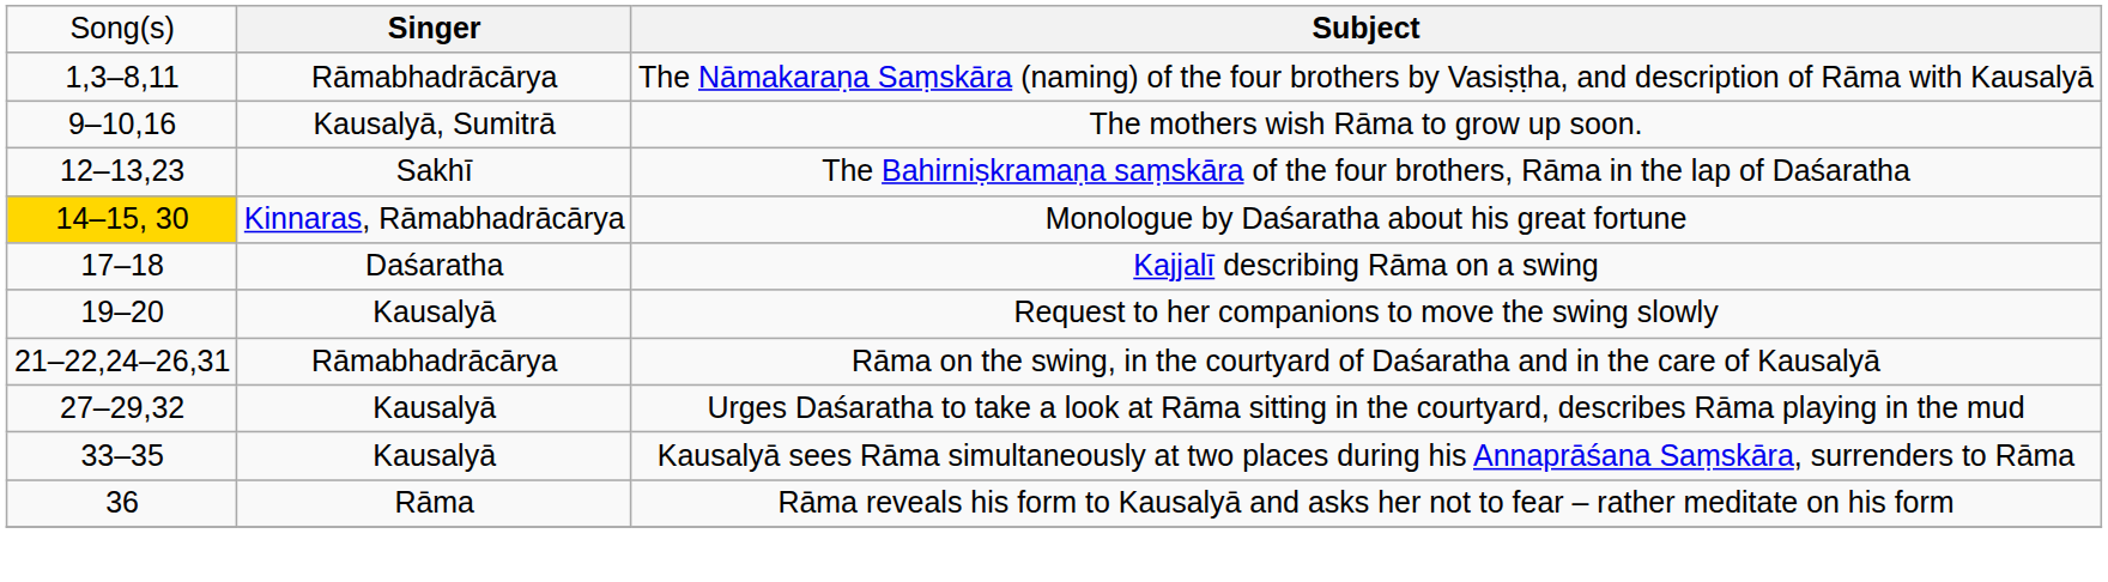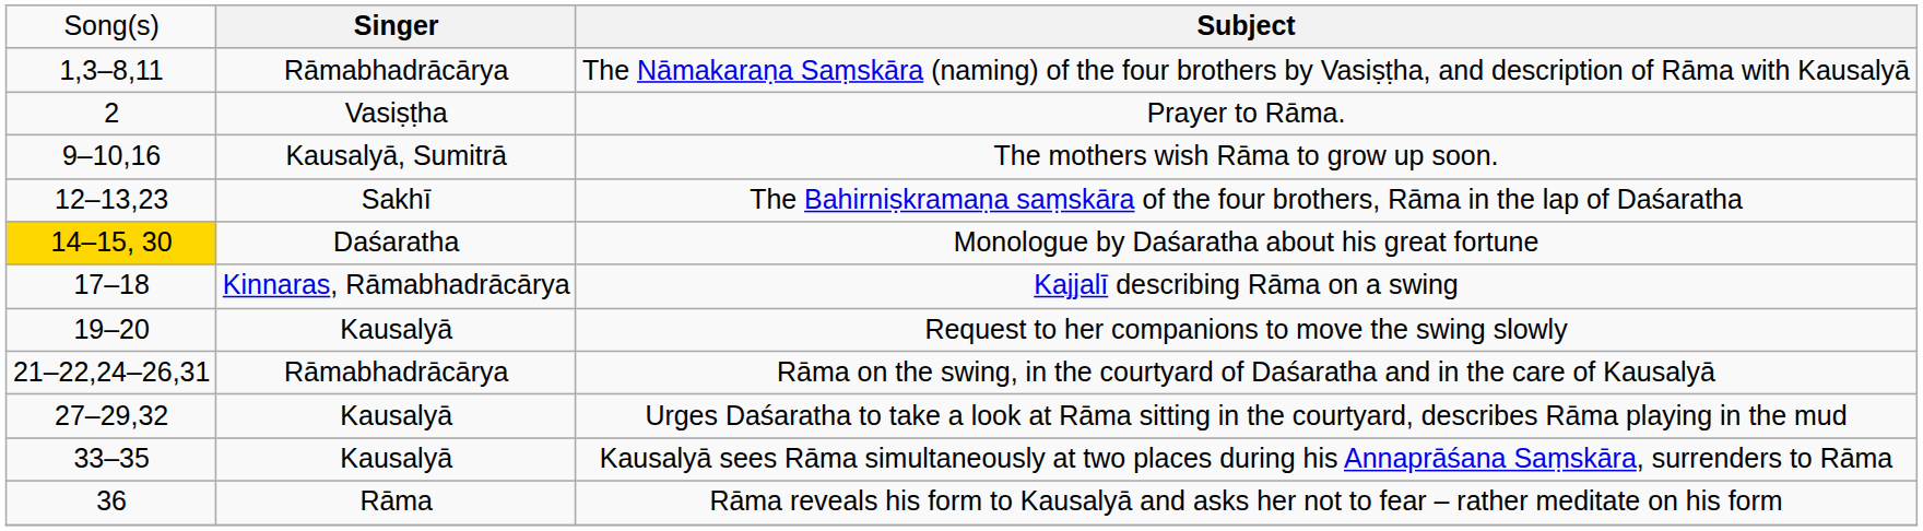 <table class="wikitable" style="margin: 1em auto; text-align:center;" align="center">
 <tr>
 <td scope="row">Song(s)</td>
 <th scope="col">Singer</th>
 <th scope="col">Subject</th>
 </tr>
 <tr>
 <td>1,3–8,11</td>
 <td>Rāmabhadrācārya</td>
 <td>The <a href='#'>Nāmakaraṇa Saṃskāra</a> (naming) of the four brothers by Vasiṣṭha, and description of Rāma with Kausalyā</td>
+</tr>
+<tr>
+<td>2</td>
+<td>Vasiṣṭha</td>
+<td>Prayer to Rāma.</td>
 </tr>
 <tr>
 <td>9–10,16</td>
 <td>Kausalyā, Sumitrā</td>
 <td>The mothers wish Rāma to grow up soon.</td>
 </tr>
 <tr>
 <td>12–13,23</td>
 <td>Sakhī</td>
 <td>The <a href='#'>Bahirniṣkramaṇa saṃskāra</a> of the four brothers, Rāma in the lap of Daśaratha</td>
 </tr>
 <tr>
 <td style="background: gold;">14–15, 30</td>
-<td><a href='#'>Kinnaras</a>, Rāmabhadrācārya</td>
+<td>Daśaratha</td>
 <td>Monologue by Daśaratha about his great fortune</td>
 </tr>
 <tr>
 <td>17–18</td>
-<td>Daśaratha</td>
+<td><a href='#'>Kinnaras</a>, Rāmabhadrācārya</td>
 <td><a href='#'>Kajjalī</a> describing Rāma on a swing</td>
 </tr>
 <tr>
 <td>19–20</td>
 <td>Kausalyā</td>
 <td>Request to her companions to move the swing slowly</td>
 </tr>
 <tr>
 <td>21–22,24–26,31</td>
 <td>Rāmabhadrācārya</td>
 <td>Rāma on the swing, in the courtyard of Daśaratha and in the care of Kausalyā</td>
 </tr>
 <tr>
 <td>27–29,32</td>
 <td>Kausalyā</td>
 <td>Urges Daśaratha to take a look at Rāma sitting in the courtyard, describes Rāma playing in the mud</td>
 </tr>
 <tr>
 <td>33–35</td>
 <td>Kausalyā</td>
 <td>Kausalyā sees Rāma simultaneously at two places during his <a href='#'>Annaprāśana Saṃskāra</a>, surrenders to Rāma</td>
 </tr>
 <tr>
 <td>36</td>
 <td>Rāma</td>
 <td>Rāma reveals his form to Kausalyā and asks her not to fear – rather meditate on his form</td>
 </tr>
 <tr>
 </tr>
 </table>
